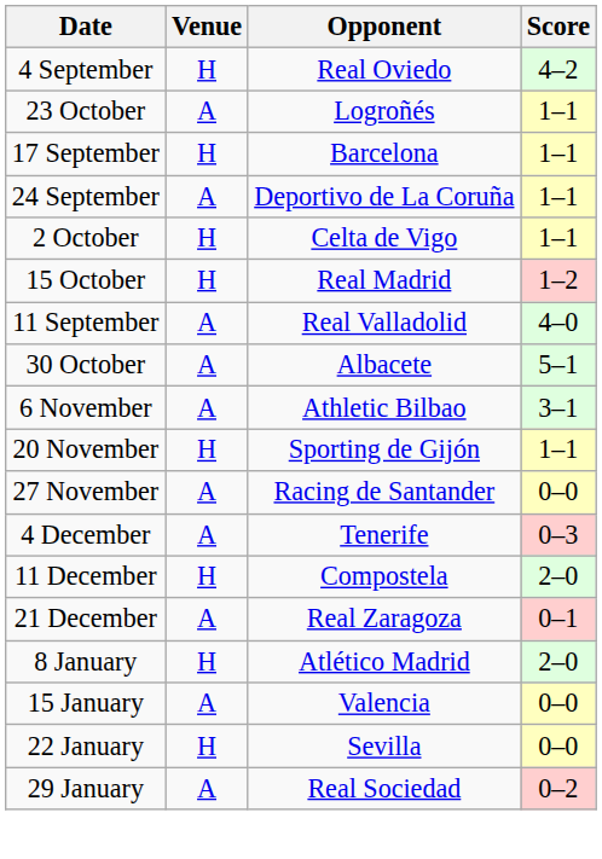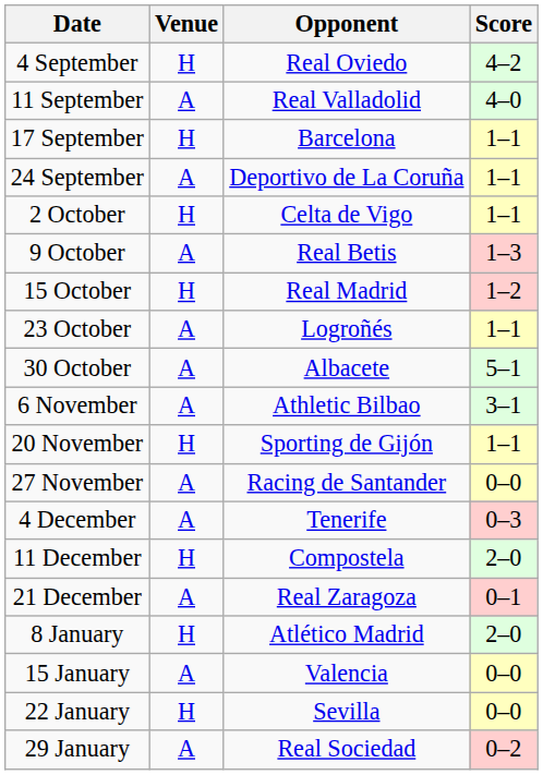 <table class="wikitable" style="text-align:center;">
 <tr>
 <th>Date</th>
 <th>Venue</th>
 <th>Opponent</th>
 <th>Score</th>
 </tr>
 <tr>
 <td>4 September</td>
 <td><a href='#'>H</a></td>
 <td><a href='#'>Real Oviedo</a></td>
 <td bgcolor="#DFFFDF">4–2</td>
 </tr>
 <tr>
-<td>23 October</td>
+<td>11 September</td>
 <td><a href='#'>A</a></td>
-<td><a href='#'>Logroñés</a></td>
-<td bgcolor="#FFFFBF">1–1</td>
+<td><a href='#'>Real Valladolid</a></td>
+<td bgcolor="#DFFFDF">4–0</td>
 </tr>
 <tr>
 <td>17 September</td>
 <td><a href='#'>H</a></td>
 <td><a href='#'>Barcelona</a></td>
 <td bgcolor="#FFFFBF">1–1</td>
 </tr>
 <tr>
 <td>24 September</td>
 <td><a href='#'>A</a></td>
 <td><a href='#'>Deportivo de La Coruña</a></td>
 <td bgcolor="#FFFFBF">1–1</td>
 </tr>
 <tr>
 <td>2 October</td>
 <td><a href='#'>H</a></td>
 <td><a href='#'>Celta de Vigo</a></td>
 <td bgcolor="#FFFFBF">1–1</td>
 </tr>
 <tr>
+<td>9 October</td>
+<td><a href='#'>A</a></td>
+<td><a href='#'>Real Betis</a></td>
+<td bgcolor="#FFCFCF">1–3</td>
+</tr>
+<tr>
 <td>15 October</td>
 <td><a href='#'>H</a></td>
 <td><a href='#'>Real Madrid</a></td>
 <td bgcolor="#FFCFCF">1–2</td>
 </tr>
 <tr>
-<td>11 September</td>
+<td>23 October</td>
 <td><a href='#'>A</a></td>
-<td><a href='#'>Real Valladolid</a></td>
-<td bgcolor="#DFFFDF">4–0</td>
+<td><a href='#'>Logroñés</a></td>
+<td bgcolor="#FFFFBF">1–1</td>
 </tr>
 <tr>
 <td>30 October</td>
 <td><a href='#'>A</a></td>
 <td><a href='#'>Albacete</a></td>
 <td bgcolor="#DFFFDF">5–1</td>
 </tr>
 <tr>
 <td>6 November</td>
 <td><a href='#'>A</a></td>
 <td><a href='#'>Athletic Bilbao</a></td>
 <td bgcolor="#DFFFDF">3–1</td>
 </tr>
 <tr>
 <td>20 November</td>
 <td><a href='#'>H</a></td>
 <td><a href='#'>Sporting de Gijón</a></td>
 <td bgcolor="#FFFFBF">1–1</td>
 </tr>
 <tr>
 <td>27 November</td>
 <td><a href='#'>A</a></td>
 <td><a href='#'>Racing de Santander</a></td>
 <td bgcolor="#FFFFBF">0–0</td>
 </tr>
 <tr>
 <td>4 December</td>
 <td><a href='#'>A</a></td>
 <td><a href='#'>Tenerife</a></td>
 <td bgcolor="#FFCFCF">0–3</td>
 </tr>
 <tr>
 <td>11 December</td>
 <td><a href='#'>H</a></td>
 <td><a href='#'>Compostela</a></td>
 <td bgcolor="#DFFFDF">2–0</td>
 </tr>
 <tr>
 <td>21 December</td>
 <td><a href='#'>A</a></td>
 <td><a href='#'>Real Zaragoza</a></td>
 <td bgcolor="#FFCFCF">0–1</td>
 </tr>
 <tr>
 <td>8 January</td>
 <td><a href='#'>H</a></td>
 <td><a href='#'>Atlético Madrid</a></td>
 <td bgcolor="#DFFFDF">2–0</td>
 </tr>
 <tr>
 <td>15 January</td>
 <td><a href='#'>A</a></td>
 <td><a href='#'>Valencia</a></td>
 <td bgcolor="#FFFFBF">0–0</td>
 </tr>
 <tr>
 <td>22 January</td>
 <td><a href='#'>H</a></td>
 <td><a href='#'>Sevilla</a></td>
 <td bgcolor="#FFFFBF">0–0</td>
 </tr>
 <tr>
 <td>29 January</td>
 <td><a href='#'>A</a></td>
 <td><a href='#'>Real Sociedad</a></td>
 <td bgcolor="#FFCFCF">0–2</td>
 </tr>
 </table>
